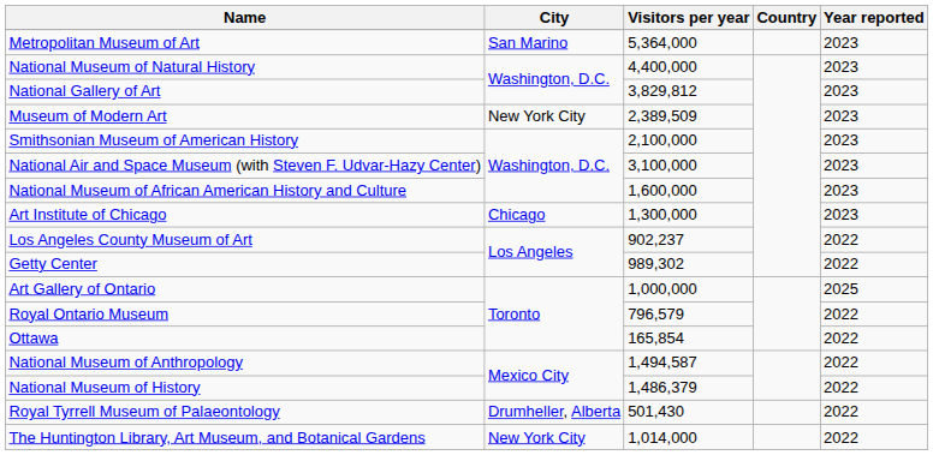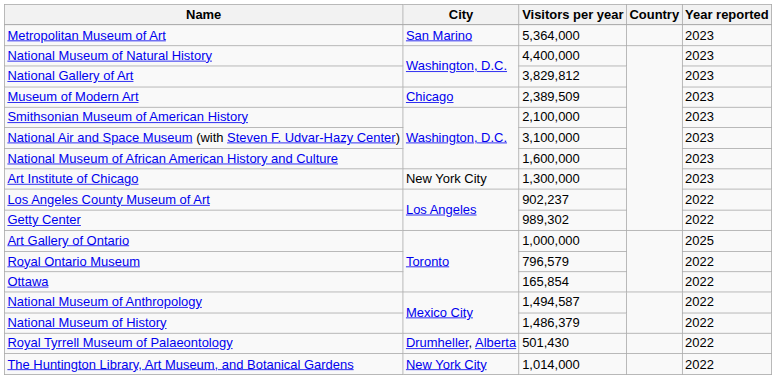 <table class="wikitable sortable">
 <tr>
 <th>Name</th>
 <th>City</th>
 <th>Visitors per year</th>
 <th>Country</th>
 <th>Year reported</th>
 </tr>
 <tr>
 </tr>
 <tr>
 <td><a href='#'>Metropolitan Museum of Art</a></td>
 <td><a href='#'>San Marino</a></td>
 <td>5,364,000</td>
 <td></td>
 <td>2023</td>
 </tr>
 <tr>
 <td><a href='#'>National Museum of Natural History</a></td>
 <td rowspan="2"><a href='#'>Washington, D.C.</a></td>
 <td>4,400,000</td>
 <td rowspan="9"></td>
 <td>2023</td>
 </tr>
 <tr>
 <td><a href='#'>National Gallery of Art</a></td>
 <td>3,829,812</td>
 <td>2023</td>
 </tr>
 <tr>
 <td><a href='#'>Museum of Modern Art</a></td>
-<td>New York City</td>
+<td><a href='#'>Chicago</a></td>
 <td>2,389,509</td>
 <td>2023</td>
 </tr>
 <tr>
 <td><a href='#'>Smithsonian  Museum of American History</a></td>
 <td rowspan="3"><a href='#'>Washington, D.C.</a></td>
 <td>2,100,000</td>
 <td>2023</td>
 </tr>
 <tr>
 <td><a href='#'>National Air and Space Museum</a> (with <a href='#'>Steven F. Udvar-Hazy Center</a>)</td>
 <td>3,100,000</td>
 <td>2023</td>
 </tr>
 <tr>
 <td><a href='#'>National Museum of African American History and Culture</a></td>
 <td>1,600,000</td>
 <td>2023</td>
 </tr>
 <tr>
 <td><a href='#'>Art Institute of Chicago</a></td>
-<td><a href='#'>Chicago</a></td>
+<td>New York City</td>
 <td>1,300,000</td>
 <td>2023</td>
 </tr>
 <tr>
 <td><a href='#'>Los Angeles County Museum of Art</a></td>
 <td rowspan="2"><a href='#'>Los Angeles</a></td>
 <td>902,237</td>
 <td>2022</td>
 </tr>
 <tr>
 <td><a href='#'>Getty Center</a></td>
 <td>989,302</td>
 <td>2022</td>
 </tr>
 <tr>
 <td><a href='#'>Art Gallery of Ontario</a></td>
 <td rowspan="3"><a href='#'>Toronto</a></td>
 <td>1,000,000</td>
 <td rowspan="3"></td>
 <td>2025</td>
 </tr>
 <tr>
 <td><a href='#'>Royal Ontario Museum</a></td>
 <td>796,579</td>
 <td>2022</td>
 </tr>
 <tr>
 <td><a href='#'>Ottawa</a></td>
 <td>165,854</td>
 <td>2022</td>
 </tr>
 <tr>
 <td><a href='#'>National Museum of Anthropology</a></td>
 <td rowspan="2"><a href='#'>Mexico City</a></td>
 <td>1,494,587</td>
 <td rowspan="2"></td>
 <td>2022</td>
 </tr>
 <tr>
 <td><a href='#'>National Museum of History</a></td>
 <td>1,486,379</td>
 <td>2022</td>
 </tr>
 <tr>
 <td><a href='#'>Royal Tyrrell Museum of Palaeontology</a></td>
 <td><a href='#'>Drumheller</a>, <a href='#'>Alberta</a></td>
 <td>501,430</td>
 <td></td>
 <td>2022</td>
 </tr>
 <tr>
 <td><a href='#'>The Huntington Library, Art Museum, and Botanical Gardens</a></td>
 <td><a href='#'>New York City</a></td>
 <td>1,014,000</td>
 <td></td>
 <td>2022</td>
 </tr>
 </table>
